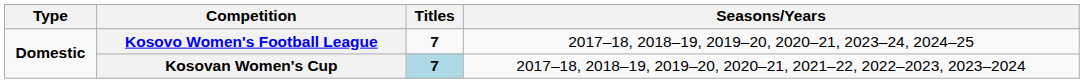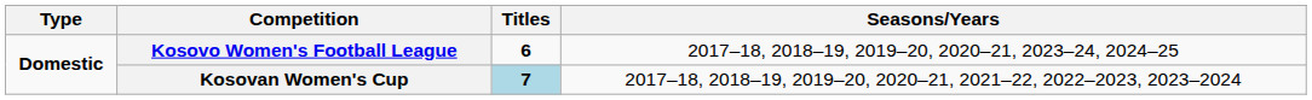 <table class="wikitable" width=70% style="text-align: center;font-size:100%;">
 <tr>
 <th scope=col>Type</th>
 <th scope=col>Competition</th>
 <th scope=col>Titles</th>
 <th scope=col>Seasons/Years</th>
 </tr>
 <tr>
 <td rowspan="2"><strong>Domestic</strong></td>
 <th scope=col><a href='#'>Kosovo Women's Football League</a></th>
-<td><strong>7</strong></td>
+<td><strong>6</strong></td>
 <td>2017–18, 2018–19, 2019–20, 2020–21, 2023–24, 2024–25</td>
 </tr>
 <tr>
 <th scope=col>Kosovan Women's Cup</th>
 <td style="background: lightblue;"><strong>7</strong></td>
 <td>2017–18, 2018–19, 2019–20, 2020–21, 2021–22, 2022–2023, 2023–2024</td>
 </tr>
 </table>
